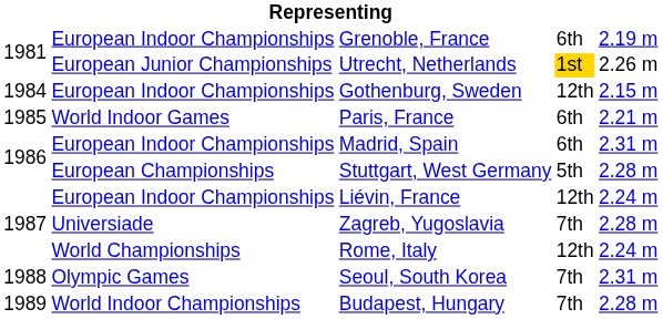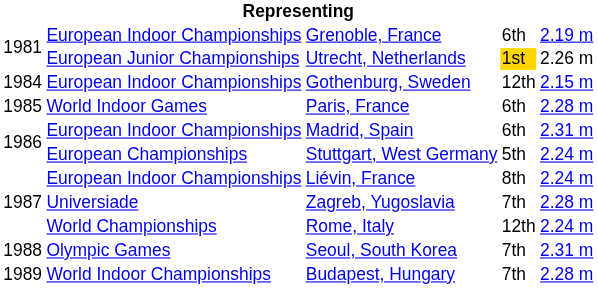 <table>
 <tr>
 <th colspan="5">Representing </th>
 </tr>
 <tr>
 <td rowspan=2>1981</td>
 <td><a href='#'>European Indoor Championships</a></td>
 <td><a href='#'>Grenoble, France</a></td>
 <td>6th</td>
 <td><a href='#'>2.19 m</a></td>
 </tr>
 <tr>
 <td><a href='#'>European Junior Championships</a></td>
 <td><a href='#'>Utrecht, Netherlands</a></td>
 <td bgcolor=gold>1st</td>
 <td>2.26 m</td>
 </tr>
 <tr>
 <td>1984</td>
 <td><a href='#'>European Indoor Championships</a></td>
 <td><a href='#'>Gothenburg, Sweden</a></td>
 <td>12th</td>
 <td><a href='#'>2.15 m</a></td>
 </tr>
 <tr>
 <td>1985</td>
 <td><a href='#'>World Indoor Games</a></td>
 <td><a href='#'>Paris, France</a></td>
 <td>6th</td>
-<td><a href='#'>2.21 m</a></td>
+<td><a href='#'>2.28 m</a></td>
 </tr>
 <tr>
 <td rowspan=2>1986</td>
 <td><a href='#'>European Indoor Championships</a></td>
 <td><a href='#'>Madrid, Spain</a></td>
 <td>6th</td>
 <td><a href='#'>2.31 m</a></td>
 </tr>
 <tr>
 <td><a href='#'>European Championships</a></td>
 <td><a href='#'>Stuttgart, West Germany</a></td>
 <td>5th</td>
-<td><a href='#'>2.28 m</a></td>
+<td><a href='#'>2.24 m</a></td>
 </tr>
 <tr>
 <td rowspan=3>1987</td>
 <td><a href='#'>European Indoor Championships</a></td>
 <td><a href='#'>Liévin, France</a></td>
-<td>12th</td>
+<td>8th</td>
 <td><a href='#'>2.24 m</a></td>
 </tr>
 <tr>
 <td><a href='#'>Universiade</a></td>
 <td><a href='#'>Zagreb, Yugoslavia</a></td>
 <td>7th</td>
 <td><a href='#'>2.28 m</a></td>
 </tr>
 <tr>
 <td><a href='#'>World Championships</a></td>
 <td><a href='#'>Rome, Italy</a></td>
 <td>12th</td>
 <td><a href='#'>2.24 m</a></td>
 </tr>
 <tr>
 <td>1988</td>
 <td><a href='#'>Olympic Games</a></td>
 <td><a href='#'>Seoul, South Korea</a></td>
 <td>7th</td>
 <td><a href='#'>2.31 m</a></td>
 </tr>
 <tr>
 <td>1989</td>
 <td><a href='#'>World Indoor Championships</a></td>
 <td><a href='#'>Budapest, Hungary</a></td>
 <td>7th</td>
 <td><a href='#'>2.28 m</a></td>
 </tr>
 </table>
